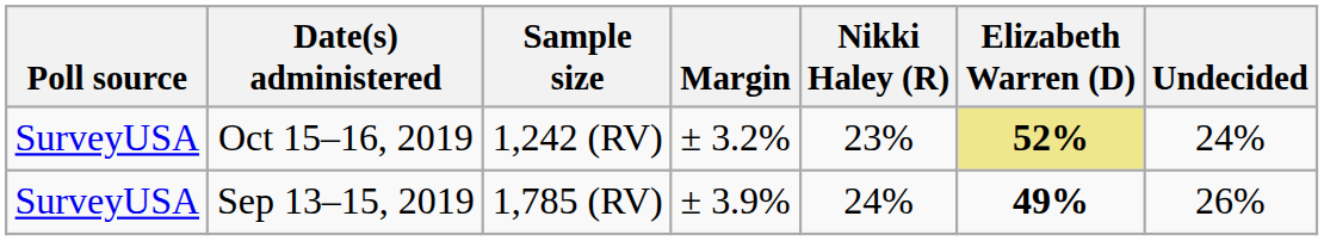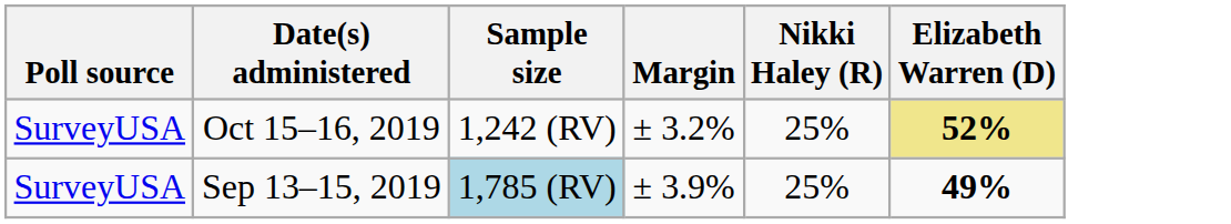 <table class="wikitable" style="font-size:90%;text-align:center;">
 <tr valign=bottom style="font-size:90%;">
 <th>Poll source</th>
 <th>Date(s)<br>administered</th>
 <th>Sample<br>size</th>
 <th>Margin<br></th>
 <th>Nikki<br>Haley (R)</th>
 <th>Elizabeth<br>Warren (D)</th>
-<th>Undecided</th>
 </tr>
 <tr>
 <td style="text-align:left;"><a href='#'>SurveyUSA</a></td>
 <td>Oct 15–16, 2019</td>
 <td>1,242 (RV)</td>
 <td>± 3.2%</td>
-<td>23%</td>
+<td>25%</td>
 <td style="background: khaki;"><strong>52%</strong></td>
-<td>24%</td>
 </tr>
 <tr>
 <td style="text-align:left;"><a href='#'>SurveyUSA</a></td>
 <td>Sep 13–15, 2019</td>
-<td>1,785 (RV)</td>
+<td style="background: lightblue;">1,785 (RV)</td>
 <td>± 3.9%</td>
-<td>24%</td>
+<td>25%</td>
 <td><strong>49%</strong></td>
-<td>26%</td>
 </tr>
 </table>
